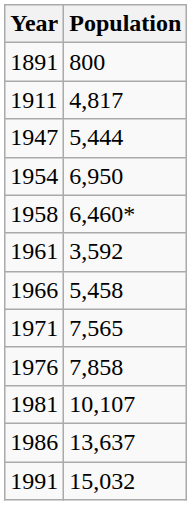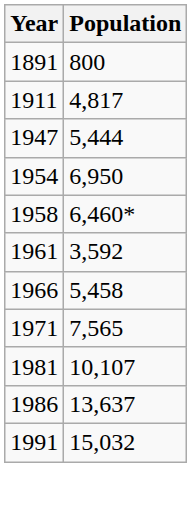 <table class="wikitable">
 <tr>
 <th>Year</th>
 <th>Population</th>
 </tr>
 <tr>
 <td>1891</td>
 <td>800</td>
 </tr>
 <tr>
 <td>1911</td>
 <td>4,817</td>
 </tr>
 <tr>
 <td>1947</td>
 <td>5,444</td>
 </tr>
 <tr>
 <td>1954</td>
 <td>6,950</td>
 </tr>
 <tr>
 <td>1958</td>
 <td>6,460*</td>
 </tr>
 <tr>
 <td>1961</td>
 <td>3,592</td>
 </tr>
 <tr>
 <td>1966</td>
 <td>5,458</td>
 </tr>
 <tr>
 <td>1971</td>
 <td>7,565</td>
 </tr>
 <tr>
-<td>1976</td>
-<td>7,858</td>
-</tr>
-<tr>
 <td>1981</td>
 <td>10,107</td>
 </tr>
 <tr>
 <td>1986</td>
 <td>13,637</td>
 </tr>
 <tr>
 <td>1991</td>
 <td>15,032</td>
 </tr>
 </table>
